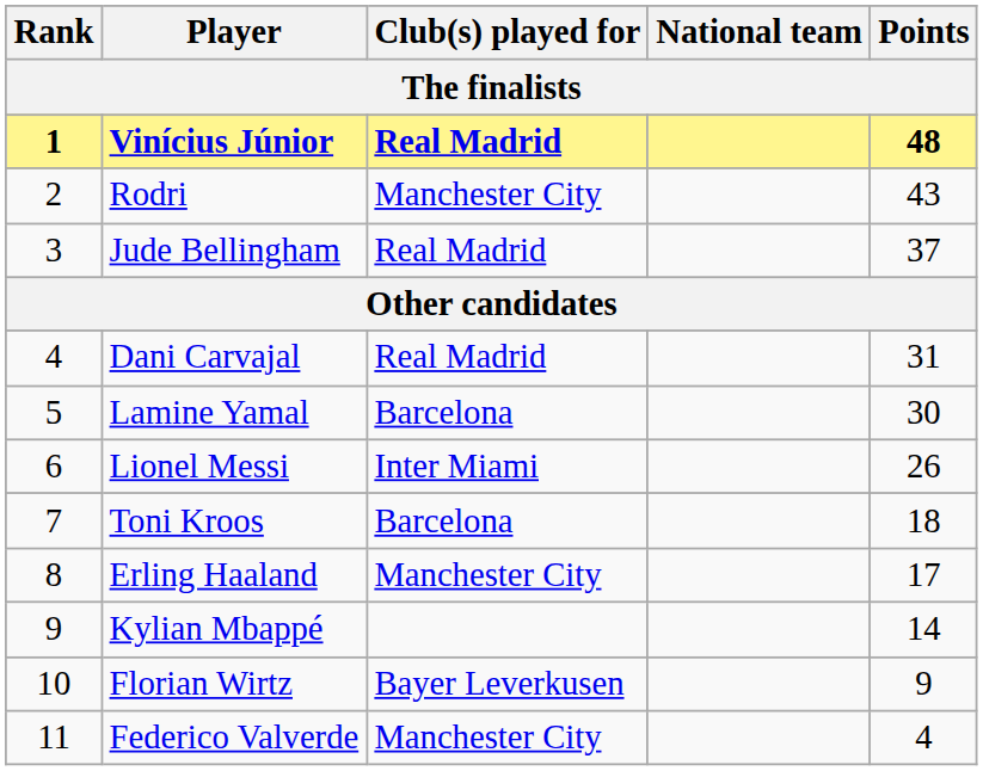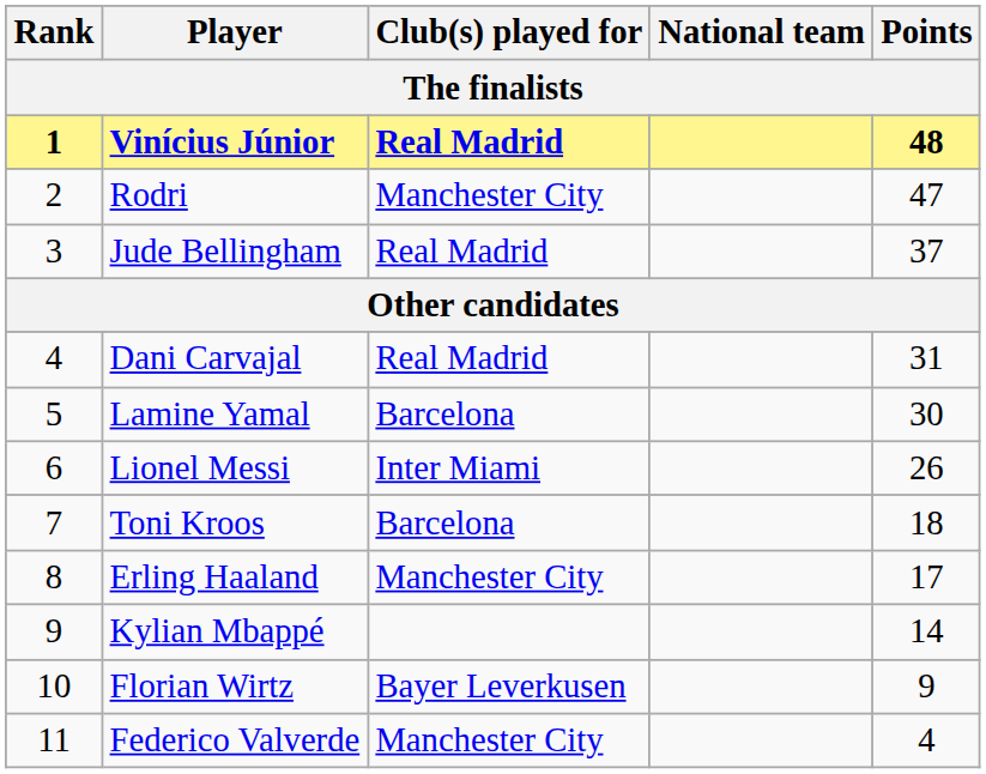 <table class="wikitable plainrowheaders sortable">
 <tr>
 <th>Rank</th>
 <th>Player</th>
 <th>Club(s) played for</th>
 <th>National team</th>
 <th>Points</th>
 </tr>
 <tr>
 <th colspan="5">The finalists</th>
 </tr>
 <tr style="background-color: #FFF68F; font-weight: bold;">
 <td align="center"><strong>1</strong></td>
 <td><strong><a href='#'>Vinícius Júnior</a></strong></td>
 <td> <strong><a href='#'>Real Madrid</a></strong></td>
 <td><strong></strong></td>
 <td align="center"><strong>48</strong></td>
 </tr>
 <tr>
 <td align="center">2</td>
 <td><a href='#'>Rodri</a></td>
 <td> <a href='#'>Manchester City</a></td>
 <td></td>
-<td align="center">43</td>
+<td align="center">47</td>
 </tr>
 <tr>
 <td align="center">3</td>
 <td><a href='#'>Jude Bellingham</a></td>
 <td> <a href='#'>Real Madrid</a></td>
 <td></td>
 <td align="center">37</td>
 </tr>
 <tr>
 <th colspan="5">Other candidates</th>
 </tr>
 <tr>
 <td align="center">4</td>
 <td><a href='#'>Dani Carvajal</a></td>
 <td> <a href='#'>Real Madrid</a></td>
 <td></td>
 <td align="center">31</td>
 </tr>
 <tr>
 <td align="center">5</td>
 <td><a href='#'>Lamine Yamal</a></td>
 <td> <a href='#'>Barcelona</a></td>
 <td></td>
 <td align="center">30</td>
 </tr>
 <tr>
 <td align="center">6</td>
 <td><a href='#'>Lionel Messi</a></td>
 <td> <a href='#'>Inter Miami</a></td>
 <td></td>
 <td align="center">26</td>
 </tr>
 <tr>
 <td align="center">7</td>
 <td><a href='#'>Toni Kroos</a></td>
 <td> <a href='#'>Barcelona</a></td>
 <td></td>
 <td align="center">18</td>
 </tr>
 <tr>
 <td align="center">8</td>
 <td><a href='#'>Erling Haaland</a></td>
 <td> <a href='#'>Manchester City</a></td>
 <td></td>
 <td align="center">17</td>
 </tr>
 <tr>
 <td align="center">9</td>
 <td><a href='#'>Kylian Mbappé</a></td>
 <td></td>
 <td></td>
 <td align="center">14</td>
 </tr>
 <tr>
 <td align="center">10</td>
 <td><a href='#'>Florian Wirtz</a></td>
 <td> <a href='#'>Bayer Leverkusen</a></td>
 <td></td>
 <td align="center">9</td>
 </tr>
 <tr>
 <td align="center">11</td>
 <td><a href='#'>Federico Valverde</a></td>
 <td> <a href='#'>Manchester City</a></td>
 <td></td>
 <td align="center">4</td>
 </tr>
 </table>
